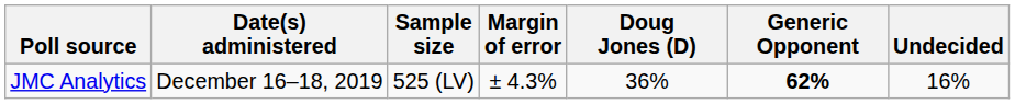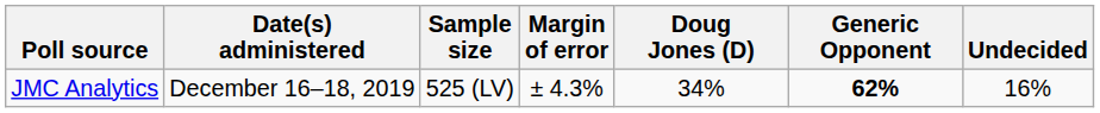 <table class="wikitable" style="font-size:90%;text-align:center;">
 <tr valign=bottom>
 <th>Poll source</th>
 <th>Date(s)<br>administered</th>
 <th>Sample<br>size</th>
 <th>Margin<br>of error</th>
 <th style="width:100px;">Doug<br>Jones (D)</th>
 <th style="width:100px;">Generic<br>Opponent</th>
 <th>Undecided</th>
 </tr>
 <tr>
 <td style="text-align:left;"><a href='#'>JMC Analytics</a></td>
 <td>December 16–18, 2019</td>
 <td>525 (LV)</td>
 <td>± 4.3%</td>
-<td>36%</td>
+<td>34%</td>
 <td><strong>62%</strong></td>
 <td>16%</td>
 </tr>
 </table>
